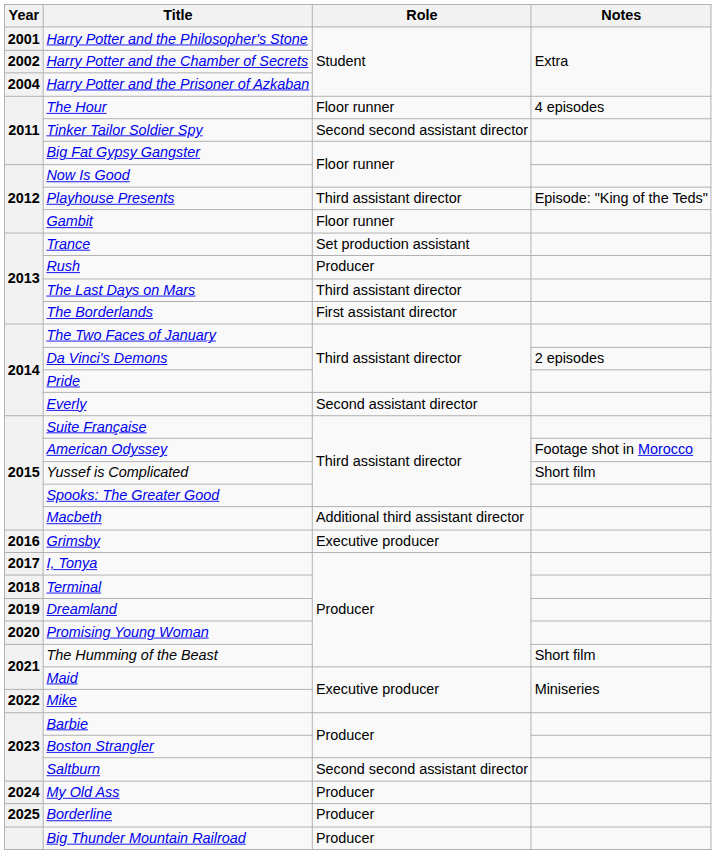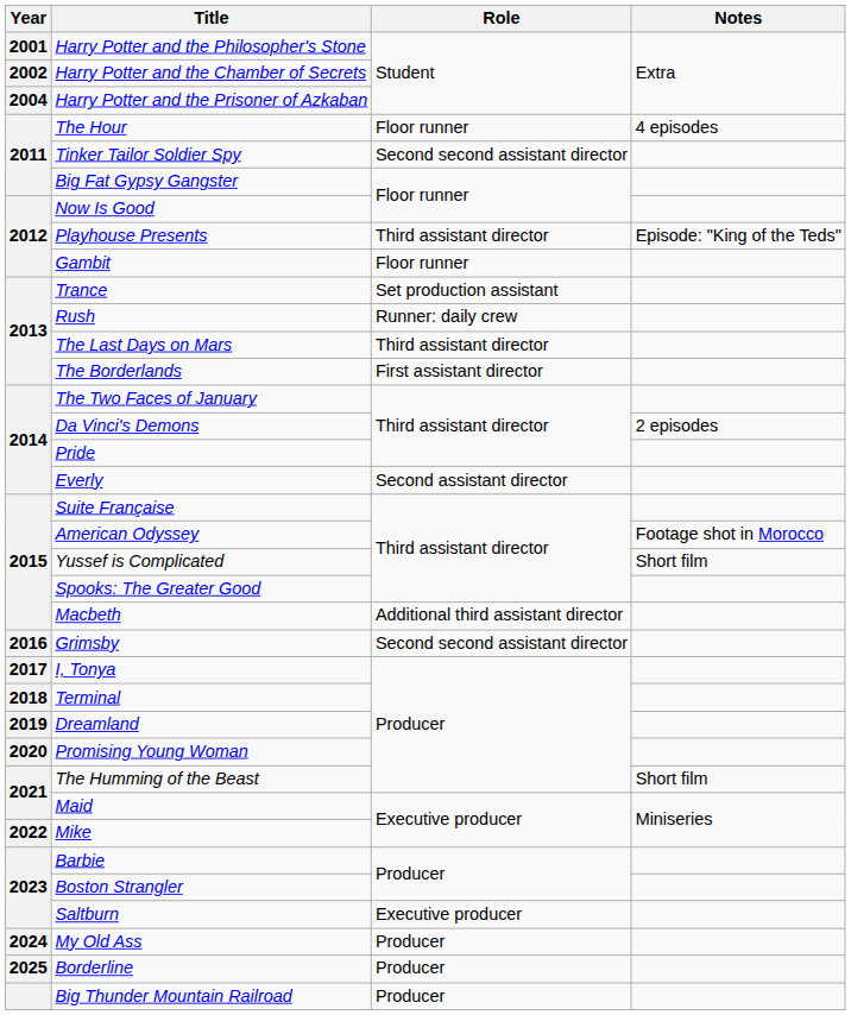 <table class="wikitable plainrowheaders sortable">
 <tr>
 <th scope="col">Year</th>
 <th scope="col">Title</th>
 <th scope="col">Role</th>
 <th scope="col" class="unsortable">Notes</th>
 </tr>
 <tr>
 <th scope="row">2001</th>
 <td><em><a href='#'>Harry Potter and the Philosopher's Stone</a></em></td>
 <td rowspan=3>Student</td>
 <td rowspan=3>Extra</td>
 </tr>
 <tr>
 <th scope="row">2002</th>
 <td><em><a href='#'>Harry Potter and the Chamber of Secrets</a></em></td>
 </tr>
 <tr>
 <th scope="row">2004</th>
 <td><em><a href='#'>Harry Potter and the Prisoner of Azkaban</a></em></td>
 </tr>
 <tr>
 <th scope="row" rowspan=3>2011</th>
 <td><em><a href='#'>The Hour</a></em></td>
 <td>Floor runner</td>
 <td>4 episodes</td>
 </tr>
 <tr>
 <td><em><a href='#'>Tinker Tailor Soldier Spy</a></em></td>
 <td>Second second assistant director</td>
 <td></td>
 </tr>
 <tr>
 <td><em><a href='#'>Big Fat Gypsy Gangster</a></em></td>
 <td rowspan=2>Floor runner</td>
 <td></td>
 </tr>
 <tr>
 <th scope="row" rowspan=3>2012</th>
 <td><em><a href='#'>Now Is Good</a></em></td>
 <td></td>
 </tr>
 <tr>
 <td><em><a href='#'>Playhouse Presents</a></em></td>
 <td>Third assistant director</td>
 <td>Episode: "King of the Teds"</td>
 </tr>
 <tr>
 <td><em><a href='#'>Gambit</a></em></td>
 <td>Floor runner</td>
 <td></td>
 </tr>
 <tr>
 <th scope="row" rowspan=4>2013</th>
 <td><em><a href='#'>Trance</a></em></td>
 <td>Set production assistant</td>
 <td></td>
 </tr>
 <tr>
 <td><em><a href='#'>Rush</a></em></td>
-<td>Producer</td>
+<td>Runner: daily crew</td>
 <td></td>
 </tr>
 <tr>
 <td><em><a href='#'>The Last Days on Mars</a></em></td>
 <td>Third assistant director</td>
 <td></td>
 </tr>
 <tr>
 <td><em><a href='#'>The Borderlands</a></em></td>
 <td>First assistant director</td>
 <td></td>
 </tr>
 <tr>
 <th scope="row" rowspan=4>2014</th>
 <td><em><a href='#'>The Two Faces of January</a></em></td>
 <td rowspan=3>Third assistant director</td>
 <td></td>
 </tr>
 <tr>
 <td><em><a href='#'>Da Vinci's Demons</a></em></td>
 <td>2 episodes</td>
 </tr>
 <tr>
 <td><em><a href='#'>Pride</a></em></td>
 <td></td>
 </tr>
 <tr>
 <td><em><a href='#'>Everly</a></em></td>
 <td>Second assistant director</td>
 <td></td>
 </tr>
 <tr>
 <th scope="row" rowspan=5>2015</th>
 <td><em><a href='#'>Suite Française</a></em></td>
 <td rowspan=4>Third assistant director</td>
 <td></td>
 </tr>
 <tr>
 <td><em><a href='#'>American Odyssey</a></em></td>
 <td>Footage shot in <a href='#'>Morocco</a></td>
 </tr>
 <tr>
 <td><em>Yussef is Complicated</em></td>
 <td>Short film</td>
 </tr>
 <tr>
 <td><em><a href='#'>Spooks: The Greater Good</a></em></td>
 <td></td>
 </tr>
 <tr>
 <td><em><a href='#'>Macbeth</a></em></td>
 <td>Additional third assistant director</td>
 <td></td>
 </tr>
 <tr>
 <th scope="row">2016</th>
 <td><em><a href='#'>Grimsby</a></em></td>
-<td>Executive producer</td>
+<td>Second second assistant director</td>
 <td></td>
 </tr>
 <tr>
 <th scope="row">2017</th>
 <td><em><a href='#'>I, Tonya</a></em></td>
 <td rowspan=5>Producer</td>
 <td></td>
 </tr>
 <tr>
 <th scope="row">2018</th>
 <td><em><a href='#'>Terminal</a></em></td>
 <td></td>
 </tr>
 <tr>
 <th scope="row">2019</th>
 <td><em><a href='#'>Dreamland</a></em></td>
 <td></td>
 </tr>
 <tr>
 <th scope="row">2020</th>
 <td><em><a href='#'>Promising Young Woman</a></em></td>
 <td></td>
 </tr>
 <tr>
 <th scope="row" rowspan="2">2021</th>
 <td><em>The Humming of the Beast</em></td>
 <td>Short film</td>
 </tr>
 <tr>
 <td><em><a href='#'>Maid</a></em></td>
 <td rowspan=2>Executive producer</td>
 <td rowspan=2>Miniseries</td>
 </tr>
 <tr>
 <th scope="row">2022</th>
 <td><em><a href='#'>Mike</a></em></td>
 </tr>
 <tr>
 <th scope="row" rowspan=3>2023</th>
 <td><em><a href='#'>Barbie</a></em></td>
 <td rowspan=2>Producer</td>
 <td></td>
 </tr>
 <tr>
 <td><em><a href='#'>Boston Strangler</a></em></td>
 <td></td>
 </tr>
 <tr>
 <td><em><a href='#'>Saltburn</a></em></td>
-<td>Second second assistant director</td>
+<td>Executive producer</td>
 <td></td>
 </tr>
 <tr>
 <th scope="row">2024</th>
 <td><em><a href='#'>My Old Ass</a></em></td>
 <td>Producer</td>
 <td></td>
 </tr>
 <tr>
 <th scope="row">2025</th>
 <td><em><a href='#'>Borderline</a></em></td>
 <td>Producer</td>
 <td></td>
 </tr>
 <tr>
 <th scope="row"></th>
 <td><em><a href='#'>Big Thunder Mountain Railroad</a></em></td>
 <td>Producer</td>
 <td></td>
 </tr>
 </table>
